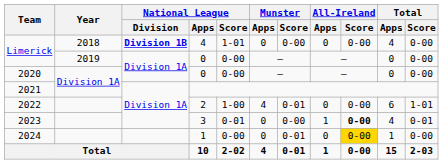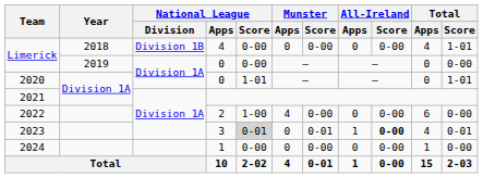 <table class="wikitable" style="text-align:center">
 <tr>
 <th rowspan="2">Team</th>
 <th rowspan="2">Year</th>
 <th colspan="3"><a href='#'>National League</a></th>
 <th colspan="2"><a href='#'>Munster</a></th>
 <th colspan="2"><a href='#'>All-Ireland</a></th>
 <th colspan="2">Total</th>
 </tr>
 <tr>
 <th>Division</th>
 <th>Apps</th>
 <th>Score</th>
 <th>Apps</th>
 <th>Score</th>
 <th>Apps</th>
 <th>Score</th>
 <th>Apps</th>
 <th>Score</th>
 </tr>
 <tr>
 <td rowspan="2"><a href='#'>Limerick</a></td>
 <td>2018</td>
-<td rowspan="1"><strong><a href='#'>Division 1B</a></strong></td>
+<td rowspan="1"><a href='#'>Division 1B</a></td>
 <td>4</td>
-<td>1-01</td>
+<td>0-00</td>
 <td>0</td>
 <td>0-00</td>
 <td>0</td>
 <td>0-00</td>
 <td>4</td>
-<td>0-00</td>
+<td>1-01</td>
 </tr>
 <tr>
 <td>2019</td>
 <td rowspan="2"><a href='#'>Division 1A</a></td>
 <td>0</td>
 <td>0-00</td>
 <td colspan=2>—</td>
 <td colspan=2>—</td>
 <td>0</td>
 <td>0-00</td>
 </tr>
 <tr>
 <td>2020</td>
 <td rowspan="2"><a href='#'>Division 1A</a></td>
 <td>0</td>
-<td>0-00</td>
+<td>1-01</td>
 <td colspan=2>—</td>
 <td colspan=2>—</td>
 <td>0</td>
-<td>0-00</td>
+<td>1-01</td>
 </tr>
 <tr>
 <td>2021</td>
 <td rowspan="3"><a href='#'>Division 1A</a></td>
 </tr>
 <tr>
 <td>2022</td>
 <td></td>
 <td>2</td>
 <td>1-00</td>
 <td>4</td>
-<td>0-01</td>
+<td>0-00</td>
 <td>0</td>
 <td>0-00</td>
 <td>6</td>
-<td>1-01</td>
+<td>0-00</td>
 </tr>
 <tr>
 <td>2023</td>
 <td></td>
 <td>3</td>
+<td style="background: lightgrey;">0-01</td>
+<td>0</td>
 <td>0-01</td>
-<td>0</td>
-<td>0-00</td>
 <td>1</td>
 <td><strong>0-00</strong></td>
 <td>4</td>
 <td>0-01</td>
 </tr>
 <tr>
 <td>2024</td>
 <td></td>
 <td></td>
 <td>1</td>
 <td>0-00</td>
 <td>0</td>
-<td>0-01</td>
+<td>0-00</td>
 <td>0</td>
-<td style="background: gold;">0-00</td>
+<td>0-00</td>
 <td>1</td>
 <td>0-00</td>
 </tr>
 <tr>
 <th colspan="3">Total</th>
 <td><strong>10</strong></td>
 <td><strong>2-02</strong></td>
 <td><strong>4</strong></td>
 <td><strong>0-01</strong></td>
 <td><strong>1</strong></td>
 <td><strong>0-00</strong></td>
 <td><strong>15</strong></td>
 <td><strong>2-03</strong></td>
 </tr>
 </table>
